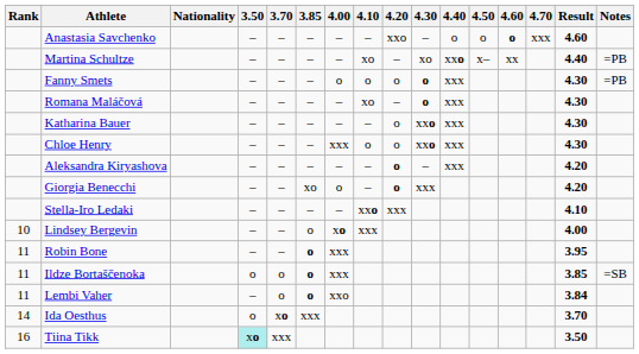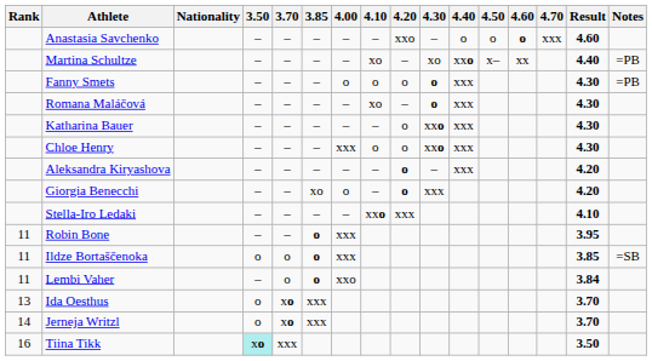 <table class="wikitable sortable" style="text-align:center;font-size:90%">
 <tr>
 <th>Rank</th>
 <th>Athlete</th>
 <th>Nationality</th>
 <th>3.50</th>
 <th>3.70</th>
 <th>3.85</th>
 <th>4.00</th>
 <th>4.10</th>
 <th>4.20</th>
 <th>4.30</th>
 <th>4.40</th>
 <th>4.50</th>
 <th>4.60</th>
 <th>4.70</th>
 <th>Result</th>
 <th>Notes</th>
 </tr>
 <tr>
 <td></td>
 <td align="left"><a href='#'>Anastasia Savchenko</a></td>
 <td align=left></td>
 <td>–</td>
 <td>–</td>
 <td>–</td>
 <td>–</td>
 <td>–</td>
 <td>xxo</td>
 <td>–</td>
 <td>o</td>
 <td>o</td>
 <td><strong>o</strong></td>
 <td>xxx</td>
 <td><strong>4.60</strong></td>
 <td></td>
 </tr>
 <tr>
 <td></td>
 <td align="left"><a href='#'>Martina Schultze</a></td>
 <td align=left></td>
 <td>–</td>
 <td>–</td>
 <td>–</td>
 <td>–</td>
 <td>xo</td>
 <td>–</td>
 <td>xo</td>
 <td>xx<strong>o</strong></td>
 <td>x–</td>
 <td>xx</td>
 <td></td>
 <td><strong>4.40</strong></td>
 <td>=PB</td>
 </tr>
 <tr>
 <td></td>
 <td align="left"><a href='#'>Fanny Smets</a></td>
 <td align=left></td>
 <td>–</td>
 <td>–</td>
 <td>–</td>
 <td>o</td>
 <td>o</td>
 <td>o</td>
 <td><strong>o</strong></td>
 <td>xxx</td>
 <td></td>
 <td></td>
 <td></td>
 <td><strong>4.30</strong></td>
 <td>=PB</td>
 </tr>
 <tr>
 <td></td>
 <td align="left"><a href='#'>Romana Maláčová</a></td>
 <td align=left></td>
 <td>–</td>
 <td>–</td>
 <td>–</td>
 <td>–</td>
 <td>xo</td>
 <td>–</td>
 <td><strong>o</strong></td>
 <td>xxx</td>
 <td></td>
 <td></td>
 <td></td>
 <td><strong>4.30</strong></td>
 <td></td>
 </tr>
 <tr>
 <td></td>
 <td align="left"><a href='#'>Katharina Bauer</a></td>
 <td align=left></td>
 <td>–</td>
 <td>–</td>
 <td>–</td>
 <td>–</td>
 <td>–</td>
 <td>o</td>
 <td>xx<strong>o</strong></td>
 <td>xxx</td>
 <td></td>
 <td></td>
 <td></td>
 <td><strong>4.30</strong></td>
 <td></td>
 </tr>
 <tr>
 <td></td>
 <td align="left"><a href='#'>Chloe Henry</a></td>
 <td align=left></td>
 <td>–</td>
 <td>–</td>
 <td>–</td>
 <td>xxx</td>
 <td>o</td>
 <td>o</td>
 <td>xx<strong>o</strong></td>
 <td>xxx</td>
 <td></td>
 <td></td>
 <td></td>
 <td><strong>4.30</strong></td>
 <td></td>
 </tr>
 <tr>
 <td></td>
 <td align="left"><a href='#'>Aleksandra Kiryashova</a></td>
 <td align=left></td>
 <td>–</td>
 <td>–</td>
 <td>–</td>
 <td>–</td>
 <td>–</td>
 <td><strong>o</strong></td>
 <td>–</td>
 <td>xxx</td>
 <td></td>
 <td></td>
 <td></td>
 <td><strong>4.20</strong></td>
 <td></td>
 </tr>
 <tr>
 <td></td>
 <td align="left"><a href='#'>Giorgia Benecchi</a></td>
 <td align=left></td>
 <td>–</td>
 <td>–</td>
 <td>xo</td>
 <td>o</td>
 <td>–</td>
 <td><strong>o</strong></td>
 <td>xxx</td>
 <td></td>
 <td></td>
 <td></td>
 <td></td>
 <td><strong>4.20</strong></td>
 <td></td>
 </tr>
 <tr>
 <td></td>
 <td align="left"><a href='#'>Stella-Iro Ledaki</a></td>
 <td align=left></td>
 <td>–</td>
 <td>–</td>
 <td>–</td>
 <td>–</td>
 <td>xx<strong>o</strong></td>
 <td>xxx</td>
 <td></td>
 <td></td>
 <td></td>
 <td></td>
 <td></td>
 <td><strong>4.10</strong></td>
 <td></td>
 </tr>
 <tr>
-<td>10</td>
-<td align="left"><a href='#'>Lindsey Bergevin</a></td>
-<td align=left></td>
-<td>–</td>
-<td>–</td>
-<td>o</td>
-<td>x<strong>o</strong></td>
-<td>xxx</td>
-<td></td>
-<td></td>
-<td></td>
-<td></td>
-<td></td>
-<td></td>
-<td><strong>4.00</strong></td>
-<td></td>
-</tr>
-<tr>
 <td>11</td>
 <td align="left"><a href='#'>Robin Bone</a></td>
 <td align=left></td>
 <td>–</td>
 <td>–</td>
 <td><strong>o</strong></td>
 <td>xxx</td>
 <td></td>
 <td></td>
 <td></td>
 <td></td>
 <td></td>
 <td></td>
 <td></td>
 <td><strong>3.95</strong></td>
 <td></td>
 </tr>
 <tr>
 <td>11</td>
 <td align="left"><a href='#'>Ildze Bortaščenoka</a></td>
 <td align=left></td>
 <td>o</td>
 <td>o</td>
 <td><strong>o</strong></td>
 <td>xxx</td>
 <td></td>
 <td></td>
 <td></td>
 <td></td>
 <td></td>
 <td></td>
 <td></td>
 <td><strong>3.85</strong></td>
 <td>=SB</td>
 </tr>
 <tr>
 <td>11</td>
 <td align="left"><a href='#'>Lembi Vaher</a></td>
 <td align=left></td>
 <td>–</td>
 <td>o</td>
 <td><strong>o</strong></td>
 <td>xxo</td>
 <td></td>
 <td></td>
 <td></td>
 <td></td>
 <td></td>
 <td></td>
 <td></td>
 <td><strong>3.84</strong></td>
 <td></td>
 </tr>
 <tr>
+<td>13</td>
+<td align="left"><a href='#'>Ida Oesthus</a></td>
+<td align=left></td>
+<td>o</td>
+<td>x<strong>o</strong></td>
+<td>xxx</td>
+<td></td>
+<td></td>
+<td></td>
+<td></td>
+<td></td>
+<td></td>
+<td></td>
+<td></td>
+<td><strong>3.70</strong></td>
+<td></td>
+</tr>
+<tr>
 <td>14</td>
-<td align="left"><a href='#'>Ida Oesthus</a></td>
+<td align="left"><a href='#'>Jerneja Writzl</a></td>
 <td align=left></td>
 <td>o</td>
 <td>x<strong>o</strong></td>
 <td>xxx</td>
 <td></td>
 <td></td>
 <td></td>
 <td></td>
 <td></td>
 <td></td>
 <td></td>
 <td></td>
 <td><strong>3.70</strong></td>
 <td></td>
 </tr>
 <tr>
 <td>16</td>
 <td align="left"><a href='#'>Tiina Tikk</a></td>
 <td align=left></td>
 <td style="background: paleturquoise;">x<strong>o</strong></td>
 <td>xxx</td>
 <td></td>
 <td></td>
 <td></td>
 <td></td>
 <td></td>
 <td></td>
 <td></td>
 <td></td>
 <td></td>
 <td><strong>3.50</strong></td>
 <td></td>
 </tr>
 </table>
